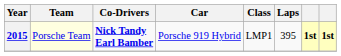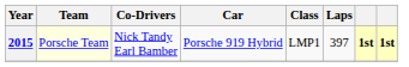 <table class="wikitable" style="font-size:90%">
 <tr>
 <th>Year</th>
 <th>Team</th>
 <th>Co-Drivers</th>
 <th>Car</th>
 <th>Class</th>
 <th>Laps</th>
 <th></th>
 <th></th>
 </tr>
 <tr align="center">
 <th><a href='#'>2015</a></th>
 <td align="left" nowrap style="background: lightyellow;"> <a href='#'>Porsche Team</a></td>
-<td align="left" nowrap><strong> <a href='#'>Nick Tandy</a><br> <a href='#'>Earl Bamber</a></strong></td>
+<td align="left" nowrap> <a href='#'>Nick Tandy</a><br> <a href='#'>Earl Bamber</a></td>
 <td align="left" nowrap><a href='#'>Porsche 919 Hybrid</a></td>
 <td>LMP1</td>
-<td>395</td>
+<td>397</td>
 <td style="background:#FFFFBF;"><strong>1st</strong></td>
 <td style="background:#FFFFBF;"><strong>1st</strong></td>
 </tr>
 <tr>
 </tr>
 </table>
